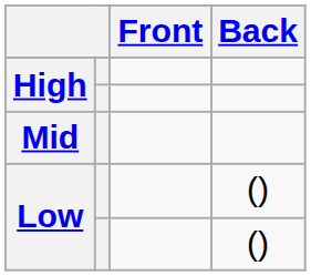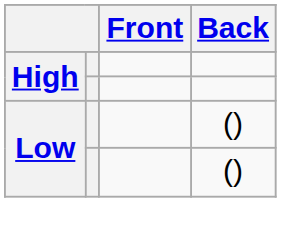 <table class="wikitable" style="text-align: center;">
 <tr>
 <th colspan="2"></th>
 <th><a href='#'>Front</a></th>
 <th><a href='#'>Back</a></th>
 </tr>
 <tr>
 <th rowspan="2"><a href='#'>High</a></th>
 <th></th>
 <td></td>
 <td></td>
 </tr>
 <tr>
 <th></th>
 <td></td>
 <td></td>
 </tr>
 <tr>
-<th><a href='#'>Mid</a></th>
-<th></th>
-<td></td>
-<td></td>
-</tr>
-<tr>
 <th rowspan="2"><a href='#'>Low</a></th>
 <th></th>
 <td></td>
 <td>()</td>
 </tr>
 <tr>
 <th></th>
 <td></td>
 <td>()</td>
 </tr>
 </table>
